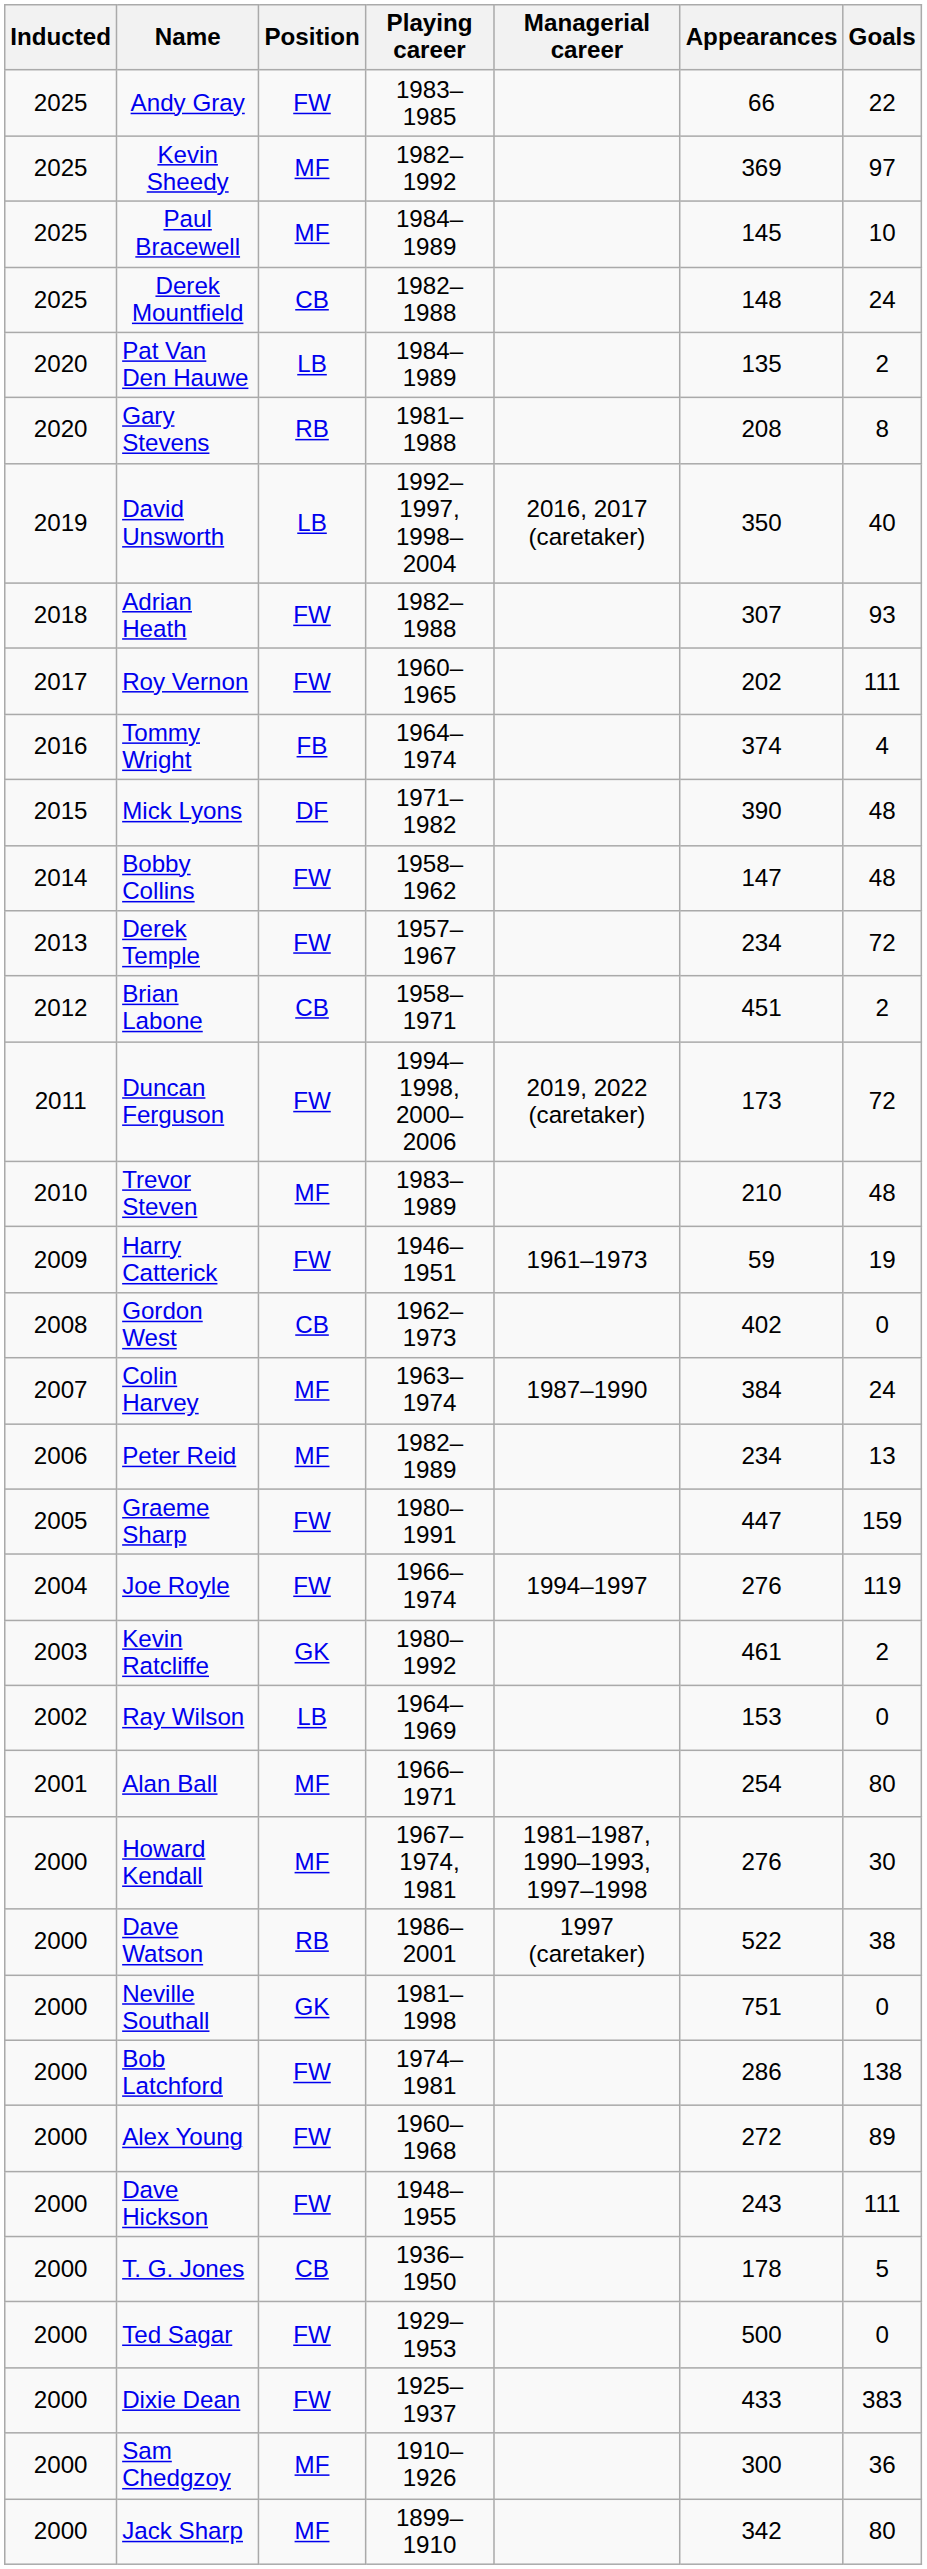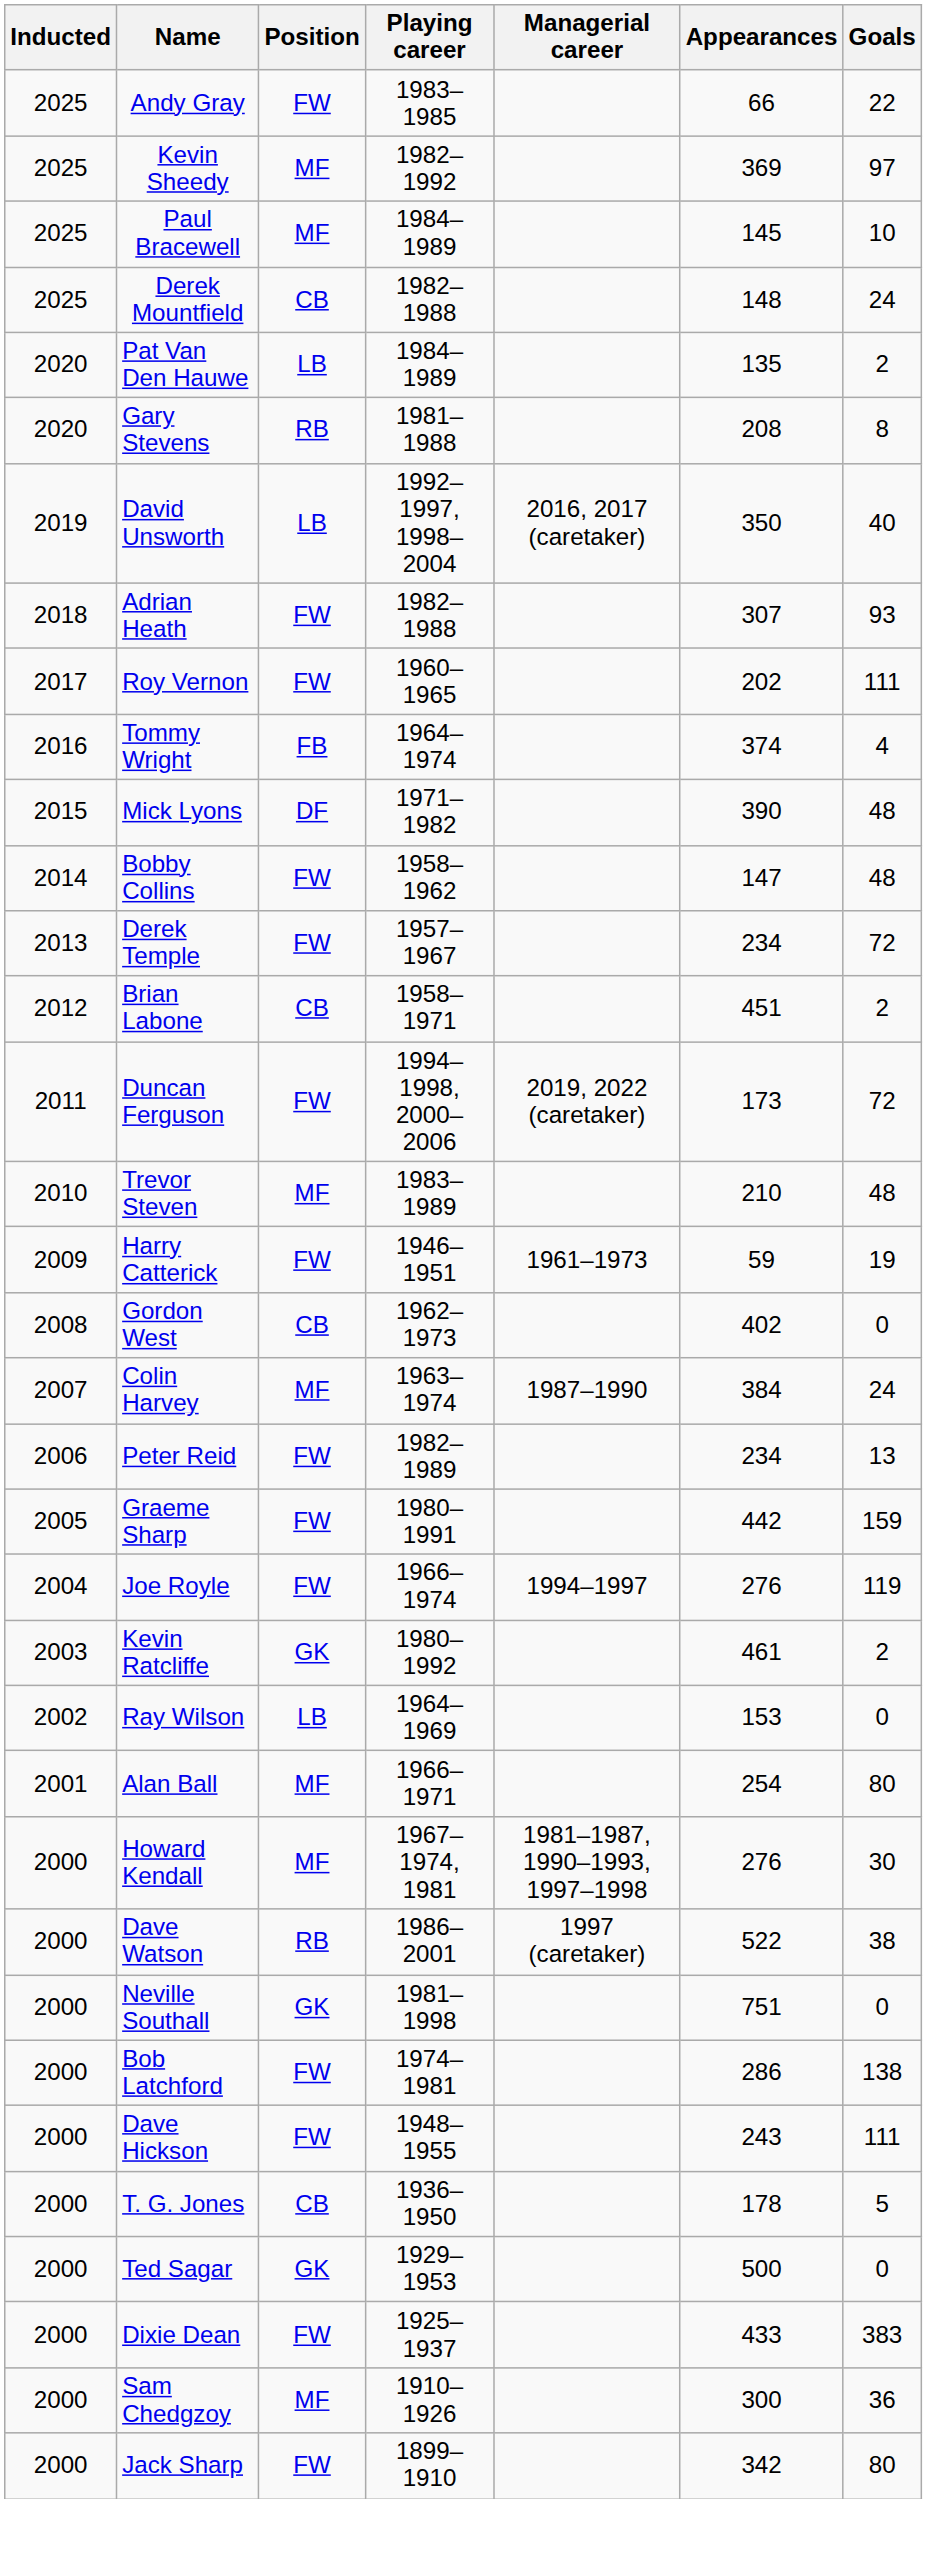 <table class="wikitable sortable" style="text-align: center;">
 <tr>
 <th scope="col">Inducted</th>
 <th scope="col">Name</th>
 <th scope="col">Position</th>
 <th scope="col">Playing career</th>
 <th scope="col">Managerial career</th>
 <th scope="col">Appearances</th>
 <th scope="col">Goals</th>
 </tr>
 <tr>
 <td>2025</td>
 <td><a href='#'>Andy Gray</a></td>
 <td><a href='#'>FW</a></td>
 <td>1983–1985</td>
 <td></td>
 <td>66</td>
 <td>22</td>
 </tr>
 <tr>
 <td>2025</td>
 <td><a href='#'>Kevin Sheedy</a></td>
 <td><a href='#'>MF</a></td>
 <td>1982–1992</td>
 <td></td>
 <td>369</td>
 <td>97</td>
 </tr>
 <tr>
 <td>2025</td>
 <td><a href='#'>Paul Bracewell</a></td>
 <td><a href='#'>MF</a></td>
 <td>1984–1989</td>
 <td></td>
 <td>145</td>
 <td>10</td>
 </tr>
 <tr>
 <td>2025</td>
 <td><a href='#'>Derek Mountfield</a></td>
 <td><a href='#'>CB</a></td>
 <td>1982–1988</td>
 <td></td>
 <td>148</td>
 <td>24</td>
 </tr>
 <tr>
 <td>2020</td>
 <td align="left"><a href='#'>Pat Van Den Hauwe</a></td>
 <td><a href='#'>LB</a></td>
 <td>1984–1989</td>
 <td></td>
 <td>135</td>
 <td>2</td>
 </tr>
 <tr>
 <td>2020</td>
 <td align="left"><a href='#'>Gary Stevens</a></td>
 <td><a href='#'>RB</a></td>
 <td>1981–1988</td>
 <td></td>
 <td>208</td>
 <td>8</td>
 </tr>
 <tr>
 <td>2019</td>
 <td align="left"><a href='#'>David Unsworth</a></td>
 <td><a href='#'>LB</a></td>
 <td>1992–1997, 1998–2004</td>
 <td>2016, 2017 (caretaker)</td>
 <td>350</td>
 <td>40</td>
 </tr>
 <tr>
 <td>2018</td>
 <td align="left"><a href='#'>Adrian Heath</a></td>
 <td><a href='#'>FW</a></td>
 <td>1982–1988</td>
 <td></td>
 <td>307</td>
 <td>93</td>
 </tr>
 <tr>
 <td>2017</td>
 <td align="left"><a href='#'>Roy Vernon</a></td>
 <td><a href='#'>FW</a></td>
 <td>1960–1965</td>
 <td></td>
 <td>202</td>
 <td>111</td>
 </tr>
 <tr>
 <td>2016</td>
 <td align="left"><a href='#'>Tommy Wright</a></td>
 <td><a href='#'>FB</a></td>
 <td>1964–1974</td>
 <td></td>
 <td>374</td>
 <td>4</td>
 </tr>
 <tr>
 <td>2015</td>
 <td align="left"><a href='#'>Mick Lyons</a></td>
 <td><a href='#'>DF</a></td>
 <td>1971–1982</td>
 <td></td>
 <td>390</td>
 <td>48</td>
 </tr>
 <tr>
 <td>2014</td>
 <td align="left"><a href='#'>Bobby Collins</a></td>
 <td><a href='#'>FW</a></td>
 <td>1958–1962</td>
 <td></td>
 <td>147</td>
 <td>48</td>
 </tr>
 <tr>
 <td>2013</td>
 <td align="left"><a href='#'>Derek Temple</a></td>
 <td><a href='#'>FW</a></td>
 <td>1957–1967</td>
 <td></td>
 <td>234</td>
 <td>72</td>
 </tr>
 <tr>
 <td>2012</td>
 <td align="left"><a href='#'>Brian Labone</a></td>
 <td><a href='#'>CB</a></td>
 <td>1958–1971</td>
 <td></td>
 <td>451</td>
 <td>2</td>
 </tr>
 <tr>
 <td>2011</td>
 <td align="left"><a href='#'>Duncan Ferguson</a></td>
 <td><a href='#'>FW</a></td>
 <td>1994–1998, 2000–2006</td>
 <td>2019, 2022 (caretaker)</td>
 <td>173</td>
 <td>72</td>
 </tr>
 <tr>
 <td>2010</td>
 <td align="left"><a href='#'>Trevor Steven</a></td>
 <td><a href='#'>MF</a></td>
 <td>1983–1989</td>
 <td></td>
 <td>210</td>
 <td>48</td>
 </tr>
 <tr>
 <td>2009</td>
 <td align="left"><a href='#'>Harry Catterick</a></td>
 <td><a href='#'>FW</a></td>
 <td>1946–1951</td>
 <td>1961–1973</td>
 <td>59</td>
 <td>19</td>
 </tr>
 <tr>
 <td>2008</td>
 <td align="left"><a href='#'>Gordon West</a></td>
 <td><a href='#'>CB</a></td>
 <td>1962–1973</td>
 <td></td>
 <td>402</td>
 <td>0</td>
 </tr>
 <tr>
 <td>2007</td>
 <td align="left"><a href='#'>Colin Harvey</a></td>
 <td><a href='#'>MF</a></td>
 <td>1963–1974</td>
 <td>1987–1990</td>
 <td>384</td>
 <td>24</td>
 </tr>
 <tr>
 <td>2006</td>
 <td align="left"><a href='#'>Peter Reid</a></td>
-<td><a href='#'>MF</a></td>
+<td><a href='#'>FW</a></td>
 <td>1982–1989</td>
 <td></td>
 <td>234</td>
 <td>13</td>
 </tr>
 <tr>
 <td>2005</td>
 <td align="left"><a href='#'>Graeme Sharp</a></td>
 <td><a href='#'>FW</a></td>
 <td>1980–1991</td>
 <td></td>
-<td>447</td>
+<td>442</td>
 <td>159</td>
 </tr>
 <tr>
 <td>2004</td>
 <td align="left"><a href='#'>Joe Royle</a></td>
 <td><a href='#'>FW</a></td>
 <td>1966–1974</td>
 <td>1994–1997</td>
 <td>276</td>
 <td>119</td>
 </tr>
 <tr>
 <td>2003</td>
 <td align="left"><a href='#'>Kevin Ratcliffe</a></td>
 <td><a href='#'>GK</a></td>
 <td>1980–1992</td>
 <td></td>
 <td>461</td>
 <td>2</td>
 </tr>
 <tr>
 <td>2002</td>
 <td align="left"><a href='#'>Ray Wilson</a></td>
 <td><a href='#'>LB</a></td>
 <td>1964–1969</td>
 <td></td>
 <td>153</td>
 <td>0</td>
 </tr>
 <tr>
 <td>2001</td>
 <td align="left"><a href='#'>Alan Ball</a></td>
 <td><a href='#'>MF</a></td>
 <td>1966–1971</td>
 <td></td>
 <td>254</td>
 <td>80</td>
 </tr>
 <tr>
 <td>2000</td>
 <td align="left"><a href='#'>Howard Kendall</a></td>
 <td><a href='#'>MF</a></td>
 <td>1967–1974, 1981</td>
 <td>1981–1987, 1990–1993, 1997–1998</td>
 <td>276</td>
 <td>30</td>
 </tr>
 <tr>
 <td>2000</td>
 <td align="left"><a href='#'>Dave Watson</a></td>
 <td><a href='#'>RB</a></td>
 <td>1986–2001</td>
 <td>1997 (caretaker)</td>
 <td>522</td>
 <td>38</td>
 </tr>
 <tr>
 <td>2000</td>
 <td align="left"><a href='#'>Neville Southall</a></td>
 <td><a href='#'>GK</a></td>
 <td>1981–1998</td>
 <td></td>
 <td>751</td>
 <td>0</td>
 </tr>
 <tr>
 <td>2000</td>
 <td align="left"><a href='#'>Bob Latchford</a></td>
 <td><a href='#'>FW</a></td>
 <td>1974–1981</td>
 <td></td>
 <td>286</td>
 <td>138</td>
 </tr>
 <tr>
 <td>2000</td>
-<td align="left"><a href='#'>Alex Young</a></td>
-<td><a href='#'>FW</a></td>
-<td>1960–1968</td>
-<td></td>
-<td>272</td>
-<td>89</td>
-</tr>
-<tr>
-<td>2000</td>
 <td align="left"><a href='#'>Dave Hickson</a></td>
 <td><a href='#'>FW</a></td>
 <td>1948–1955</td>
 <td></td>
 <td>243</td>
 <td>111</td>
 </tr>
 <tr>
 <td>2000</td>
 <td align="left"><a href='#'>T. G. Jones</a></td>
 <td><a href='#'>CB</a></td>
 <td>1936–1950</td>
 <td></td>
 <td>178</td>
 <td>5</td>
 </tr>
 <tr>
 <td>2000</td>
 <td align="left"><a href='#'>Ted Sagar</a></td>
-<td><a href='#'>FW</a></td>
+<td><a href='#'>GK</a></td>
 <td>1929–1953</td>
 <td></td>
 <td>500</td>
 <td>0</td>
 </tr>
 <tr>
 <td>2000</td>
 <td align="left"><a href='#'>Dixie Dean</a></td>
 <td><a href='#'>FW</a></td>
 <td>1925–1937</td>
 <td></td>
 <td>433</td>
 <td>383</td>
 </tr>
 <tr>
 <td>2000</td>
 <td align="left"><a href='#'>Sam Chedgzoy</a></td>
 <td><a href='#'>MF</a></td>
 <td>1910–1926</td>
 <td></td>
 <td>300</td>
 <td>36</td>
 </tr>
 <tr>
 <td>2000</td>
 <td align="left"><a href='#'>Jack Sharp</a></td>
-<td><a href='#'>MF</a></td>
+<td><a href='#'>FW</a></td>
 <td>1899–1910</td>
 <td></td>
 <td>342</td>
 <td>80</td>
 </tr>
 </table>
